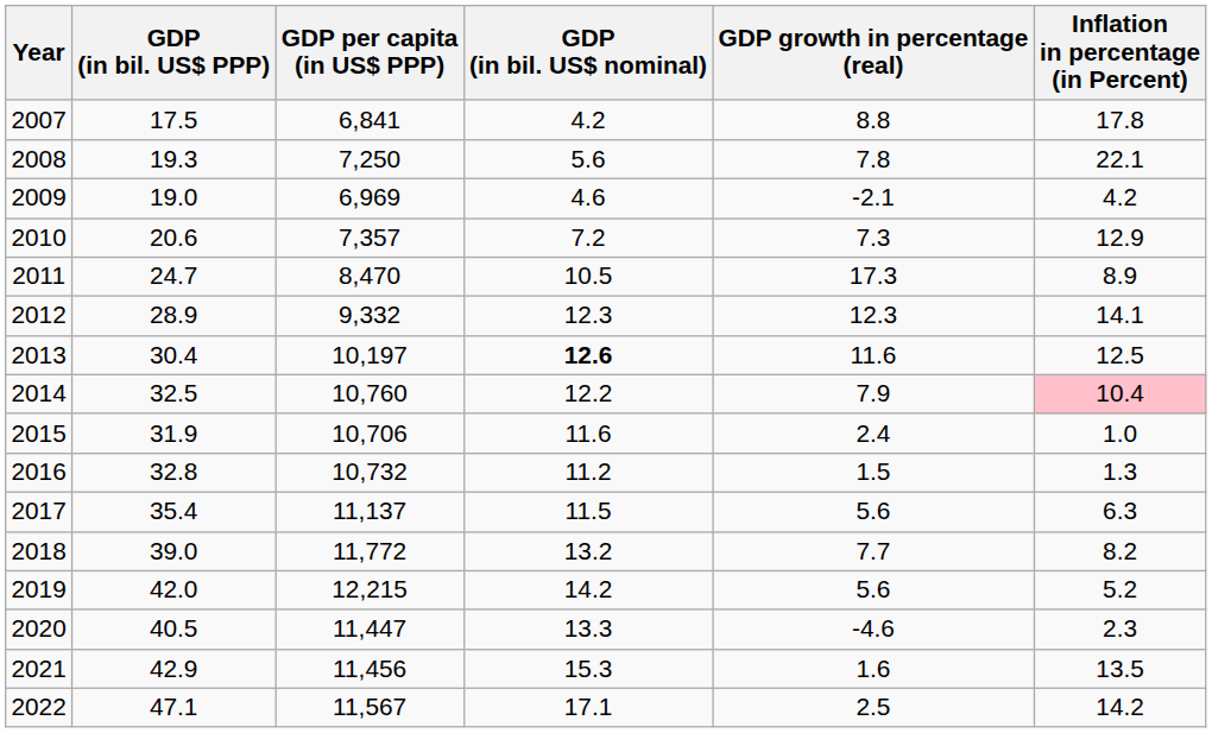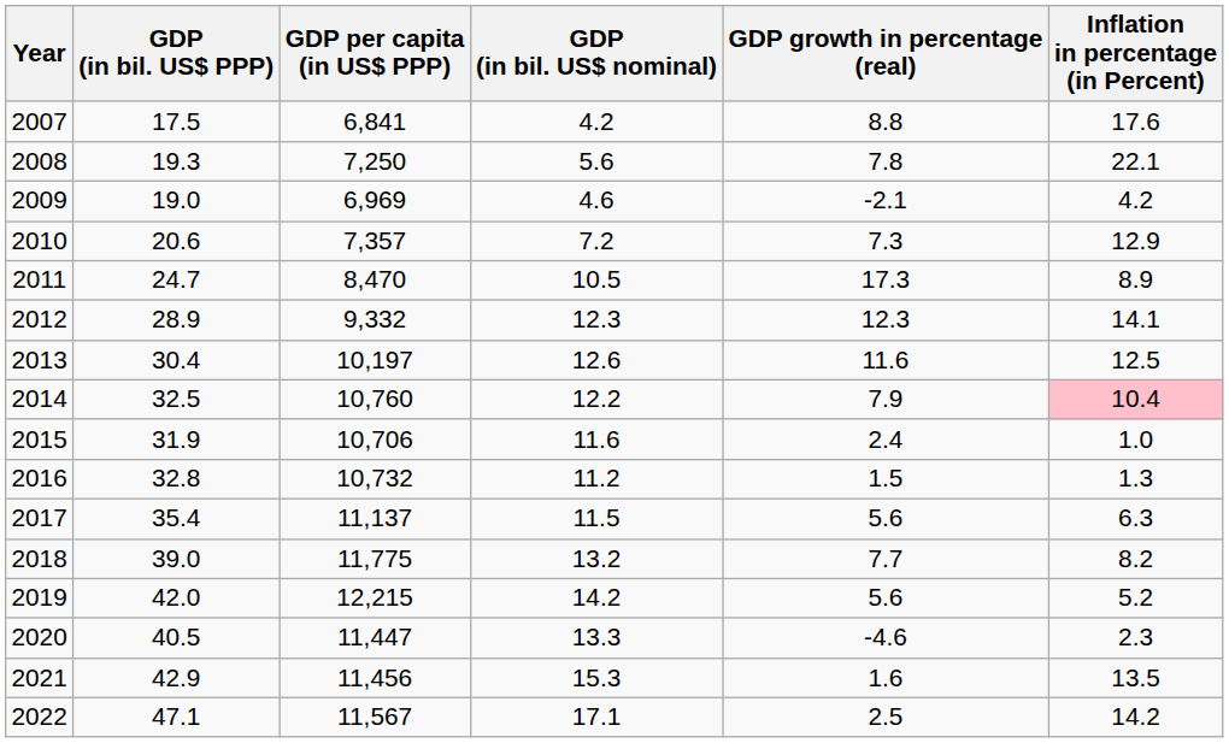 <table class="wikitable" style="text-align:center; vertical-align:middle;">
 <tr style="font-weight:bold;">
 <th>Year</th>
 <th>GDP<br>(in bil. US$ PPP)</th>
 <th>GDP per capita<br>(in US$ PPP)</th>
 <th>GDP<br>(in bil. US$ nominal)</th>
 <th>GDP growth in percentage<br>(real)</th>
 <th>Inflation <br>in percentage<br>(in Percent)</th>
 </tr>
 <tr>
 <td>2007</td>
 <td>17.5</td>
 <td>6,841</td>
 <td>4.2</td>
 <td>8.8</td>
-<td>17.8</td>
+<td>17.6</td>
 </tr>
 <tr>
 <td>2008</td>
 <td>19.3</td>
 <td>7,250</td>
 <td>5.6</td>
 <td>7.8</td>
 <td>22.1</td>
 </tr>
 <tr>
 <td>2009</td>
 <td>19.0</td>
 <td>6,969</td>
 <td>4.6</td>
 <td>-2.1</td>
 <td>4.2</td>
 </tr>
 <tr>
 <td>2010</td>
 <td>20.6</td>
 <td>7,357</td>
 <td>7.2</td>
 <td>7.3</td>
 <td>12.9</td>
 </tr>
 <tr>
 <td>2011</td>
 <td>24.7</td>
 <td>8,470</td>
 <td>10.5</td>
 <td>17.3</td>
 <td>8.9</td>
 </tr>
 <tr>
 <td>2012</td>
 <td>28.9</td>
 <td>9,332</td>
 <td>12.3</td>
 <td>12.3</td>
 <td>14.1</td>
 </tr>
 <tr>
 <td>2013</td>
 <td>30.4</td>
 <td>10,197</td>
-<td><strong>12.6</strong></td>
+<td>12.6</td>
 <td>11.6</td>
 <td>12.5</td>
 </tr>
 <tr>
 <td>2014</td>
 <td>32.5</td>
 <td>10,760</td>
 <td>12.2</td>
 <td>7.9</td>
 <td style="background: pink;">10.4</td>
 </tr>
 <tr>
 <td>2015</td>
 <td>31.9</td>
 <td>10,706</td>
 <td>11.6</td>
 <td>2.4</td>
 <td>1.0</td>
 </tr>
 <tr>
 <td>2016</td>
 <td>32.8</td>
 <td>10,732</td>
 <td>11.2</td>
 <td>1.5</td>
 <td>1.3</td>
 </tr>
 <tr>
 <td>2017</td>
 <td>35.4</td>
 <td>11,137</td>
 <td>11.5</td>
 <td>5.6</td>
 <td>6.3</td>
 </tr>
 <tr>
 <td>2018</td>
 <td>39.0</td>
-<td>11,772</td>
+<td>11,775</td>
 <td>13.2</td>
 <td>7.7</td>
 <td>8.2</td>
 </tr>
 <tr>
 <td>2019</td>
 <td>42.0</td>
 <td>12,215</td>
 <td>14.2</td>
 <td>5.6</td>
 <td>5.2</td>
 </tr>
 <tr>
 <td>2020</td>
 <td>40.5</td>
 <td>11,447</td>
 <td>13.3</td>
 <td>-4.6</td>
 <td>2.3</td>
 </tr>
 <tr>
 <td>2021</td>
 <td>42.9</td>
 <td>11,456</td>
 <td>15.3</td>
 <td>1.6</td>
 <td>13.5</td>
 </tr>
 <tr>
 <td>2022</td>
 <td>47.1</td>
 <td>11,567</td>
 <td>17.1</td>
 <td>2.5</td>
 <td>14.2</td>
 </tr>
 </table>
